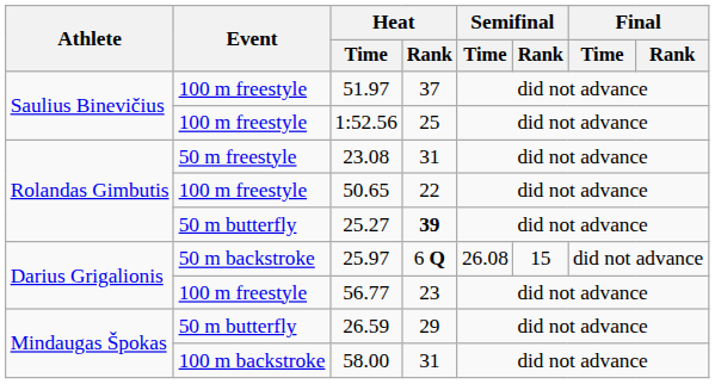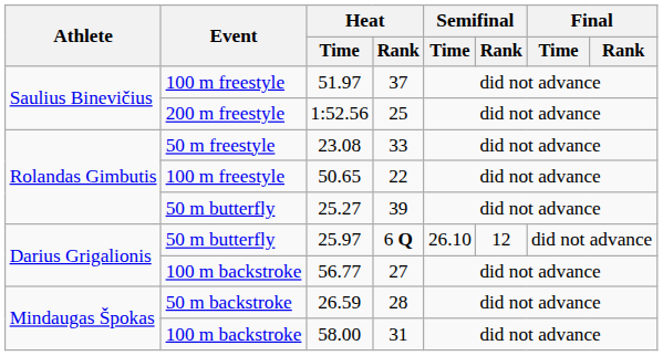 <table class=wikitable style="font-size:90%">
 <tr>
 <th rowspan="2">Athlete</th>
 <th rowspan="2">Event</th>
 <th colspan="2">Heat</th>
 <th colspan="2">Semifinal</th>
 <th colspan="2">Final</th>
 </tr>
 <tr style="font-size:95%">
 <th>Time</th>
 <th>Rank</th>
 <th>Time</th>
 <th>Rank</th>
 <th>Time</th>
 <th>Rank</th>
 </tr>
 <tr align=center>
 <td align=left rowspan=2><a href='#'>Saulius Binevičius</a></td>
 <td align=left><a href='#'>100 m freestyle</a></td>
 <td>51.97</td>
 <td>37</td>
 <td colspan=4>did not advance</td>
 </tr>
 <tr align=center>
-<td align=left><a href='#'>100 m freestyle</a></td>
+<td align=left><a href='#'>200 m freestyle</a></td>
 <td>1:52.56</td>
 <td>25</td>
 <td colspan=4>did not advance</td>
 </tr>
 <tr align=center>
 <td align=left rowspan=3><a href='#'>Rolandas Gimbutis</a></td>
 <td align=left><a href='#'>50 m freestyle</a></td>
 <td>23.08</td>
-<td>31</td>
+<td>33</td>
 <td colspan=4>did not advance</td>
 </tr>
 <tr align=center>
 <td align=left><a href='#'>100 m freestyle</a></td>
 <td>50.65</td>
 <td>22</td>
 <td colspan=4>did not advance</td>
 </tr>
 <tr align=center>
 <td align=left><a href='#'>50 m butterfly</a></td>
 <td>25.27</td>
-<td><strong>39</strong></td>
+<td>39</td>
 <td colspan=4>did not advance</td>
 </tr>
 <tr align=center>
 <td align=left rowspan=2><a href='#'>Darius Grigalionis</a></td>
-<td align=left><a href='#'>50 m backstroke</a></td>
+<td align=left><a href='#'>50 m butterfly</a></td>
 <td>25.97</td>
 <td>6 <strong>Q</strong></td>
-<td>26.08</td>
-<td>15</td>
+<td>26.10</td>
+<td>12</td>
 <td colspan=2>did not advance</td>
 </tr>
 <tr align=center>
-<td align=left><a href='#'>100 m freestyle</a></td>
+<td align=left><a href='#'>100 m backstroke</a></td>
 <td>56.77</td>
-<td>23</td>
+<td>27</td>
 <td colspan=4>did not advance</td>
 </tr>
 <tr align=center>
 <td align=left rowspan=2><a href='#'>Mindaugas Špokas</a></td>
-<td align=left><a href='#'>50 m butterfly</a></td>
+<td align=left><a href='#'>50 m backstroke</a></td>
 <td>26.59</td>
-<td>29</td>
+<td>28</td>
 <td colspan=4>did not advance</td>
 </tr>
 <tr align=center>
 <td align=left><a href='#'>100 m backstroke</a></td>
 <td>58.00</td>
 <td>31</td>
 <td colspan=4>did not advance</td>
 </tr>
 </table>
